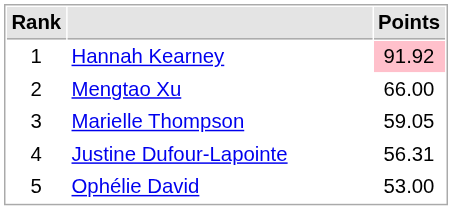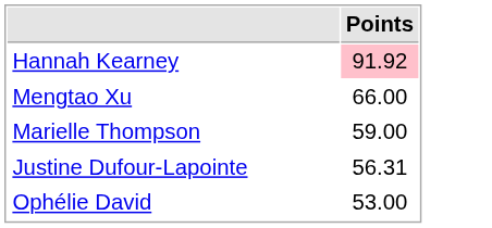 <table cellspacing="1" cellpadding="3" style="border:1px solid #AAAAAA;font-size:86%">
 <tr bgcolor="#E4E4E4">
-<th style="border-bottom:1px solid #AAAAAA" width=10>Rank</th>
 <th style="border-bottom:1px solid #AAAAAA" width=200></th>
 <th style="border-bottom:1px solid #AAAAAA" width=20>Points</th>
 </tr>
 <tr>
-<td style="text-align:center;">1</td>
 <td> <a href='#'>Hannah Kearney</a></td>
 <td align=center style="background: pink;">91.92</td>
 </tr>
 <tr>
-<td style="text-align:center;">2</td>
 <td> <a href='#'>Mengtao Xu</a></td>
 <td align=center>66.00</td>
 </tr>
 <tr>
-<td style="text-align:center;">3</td>
 <td> <a href='#'>Marielle Thompson</a></td>
-<td align=center>59.05</td>
+<td align=center>59.00</td>
 </tr>
 <tr>
-<td style="text-align:center;">4</td>
 <td> <a href='#'>Justine Dufour-Lapointe</a></td>
 <td align=center>56.31</td>
 </tr>
 <tr>
-<td style="text-align:center;">5</td>
 <td> <a href='#'>Ophélie David</a></td>
 <td align=center>53.00</td>
 </tr>
 </table>
